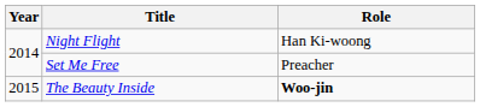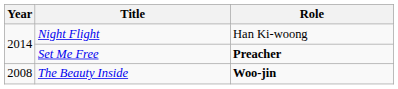 <table class="wikitable" style="width:500px">
 <tr>
 <th width=10>Year</th>
 <th>Title</th>
 <th>Role</th>
 </tr>
 <tr>
 <td rowspan=2>2014</td>
 <td><em><a href='#'>Night Flight</a></em></td>
 <td>Han Ki-woong</td>
 </tr>
 <tr>
 <td><em><a href='#'>Set Me Free</a></em></td>
-<td>Preacher</td>
+<td><strong>Preacher</strong></td>
 </tr>
 <tr>
-<td>2015</td>
+<td>2008</td>
 <td><em><a href='#'>The Beauty Inside</a></em></td>
 <td><strong>Woo-jin</strong></td>
 </tr>
 </table>
